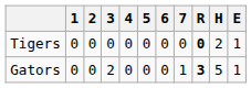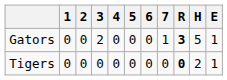 <table align = right border="2" cellpadding="4" cellspacing="0" style="margin: 1em 1em 1em 1em; background: #F9F9F9; border: 1px #aaa solid; border-collapse: collapse;">
 <tr align=center style="background: #F2F2F2;">
 <th></th>
 <th>1</th>
 <th>2</th>
 <th>3</th>
 <th>4</th>
 <th>5</th>
 <th>6</th>
 <th>7</th>
 <th>R</th>
 <th>H</th>
 <th>E</th>
 </tr>
 <tr align=center>
+<td>Gators</td>
+<td>0</td>
+<td>0</td>
+<td>2</td>
+<td>0</td>
+<td>0</td>
+<td>0</td>
+<td>1</td>
+<td><strong>3</strong></td>
+<td>5</td>
+<td>1</td>
+</tr>
+<tr align=center>
 <td>Tigers</td>
 <td>0</td>
 <td>0</td>
 <td>0</td>
 <td>0</td>
 <td>0</td>
 <td>0</td>
 <td>0</td>
 <td><strong>0</strong></td>
 <td>2</td>
 <td>1</td>
 </tr>
-<tr align=center>
-<td>Gators</td>
-<td>0</td>
-<td>0</td>
-<td>2</td>
-<td>0</td>
-<td>0</td>
-<td>0</td>
-<td>1</td>
-<td><strong>3</strong></td>
-<td>5</td>
-<td>1</td>
-</tr>
 </table>
